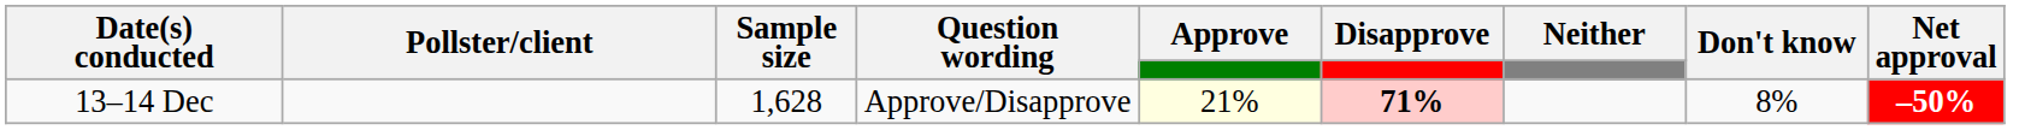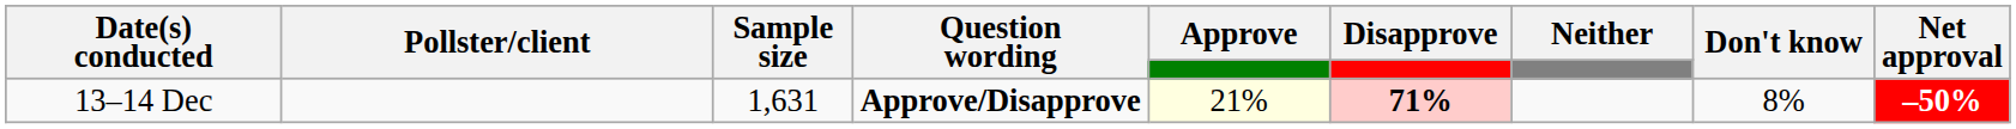 <table class="wikitable collapsible sortable mw-datatable" style="text-align:center;font-size:95%;line-height:14px;">
 <tr>
 <th style="width:125px;" rowspan="2">Date(s)<br>conducted</th>
 <th style="width:200px;" rowspan="2">Pollster/client</th>
 <th style="width:60px;" rowspan="2">Sample size</th>
 <th style="width:120px;" rowspan="2">Question<br>wording</th>
 <th class="unsortable" style="width:80px;">Approve</th>
 <th class="unsortable" style="width: 80px;">Disapprove</th>
 <th class="unsortable" style="width:80px;">Neither</th>
 <th class="unsortable" style="width:80px;" rowspan="2">Don't know</th>
 <th class="unsortable" style="width:20px;" rowspan="2">Net approval</th>
 </tr>
 <tr>
 <th class="unsortable" style="color:inherit;background:green;width:60px;"></th>
 <th class="unsortable" style="color:inherit;background:red;width:60px;"></th>
 <th class="unsortable" style="color:inherit;background:grey;width:60px;"></th>
 </tr>
 <tr>
 <td>13–14 Dec</td>
 <td></td>
-<td>1,628</td>
-<td>Approve/Disapprove</td>
+<td>1,631</td>
+<td><strong>Approve/Disapprove</strong></td>
 <td style="background: lightyellow;">21%</td>
 <td style="background:#ffcccb"><strong>71%</strong></td>
 <td></td>
 <td>8%</td>
 <td style="background:red;color:white;"><strong>–50%</strong></td>
 </tr>
 </table>
